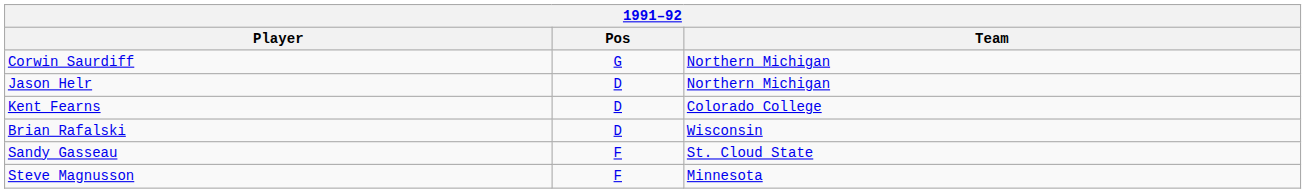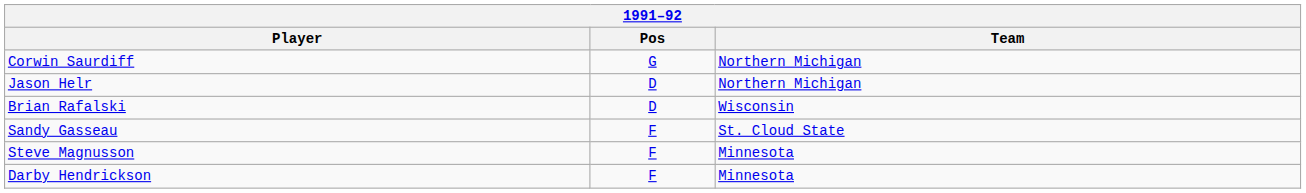 <table class="wikitable" width=95%>
 <tr>
 <th colspan=3><a href='#'>1991–92</a></th>
 </tr>
 <tr>
 <th>Player</th>
 <th>Pos</th>
 <th>Team</th>
 </tr>
 <tr>
 <td><a href='#'>Corwin Saurdiff</a></td>
 <td align=center><a href='#'>G</a></td>
 <td><a href='#'>Northern Michigan</a></td>
 </tr>
 <tr>
 <td><a href='#'>Jason Helr</a></td>
 <td align=center><a href='#'>D</a></td>
 <td><a href='#'>Northern Michigan</a></td>
 </tr>
 <tr>
-<td><a href='#'>Kent Fearns</a></td>
-<td align=center><a href='#'>D</a></td>
-<td><a href='#'>Colorado College</a></td>
-</tr>
-<tr>
 <td><a href='#'>Brian Rafalski</a></td>
 <td align=center><a href='#'>D</a></td>
 <td><a href='#'>Wisconsin</a></td>
 </tr>
 <tr>
 <td><a href='#'>Sandy Gasseau</a></td>
 <td align=center><a href='#'>F</a></td>
 <td><a href='#'>St. Cloud State</a></td>
 </tr>
 <tr>
 <td><a href='#'>Steve Magnusson</a></td>
 <td align=center><a href='#'>F</a></td>
 <td><a href='#'>Minnesota</a></td>
 </tr>
+<tr>
+<td><a href='#'>Darby Hendrickson</a></td>
+<td align=center><a href='#'>F</a></td>
+<td><a href='#'>Minnesota</a></td>
+</tr>
 </table>
